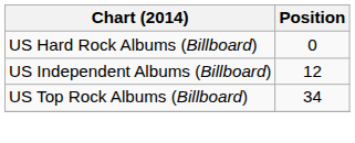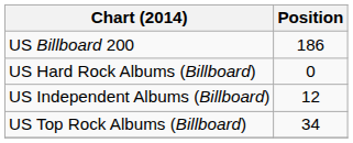 <table class="wikitable">
 <tr>
 <th>Chart (2014)</th>
 <th>Position</th>
+</tr>
+<tr>
+<td>US <em>Billboard</em> 200</td>
+<td style="text-align:center;">186</td>
 </tr>
 <tr>
 <td>US Hard Rock Albums (<em>Billboard</em>)</td>
 <td style="text-align:center;">0</td>
 </tr>
 <tr>
 <td>US Independent Albums (<em>Billboard</em>)</td>
 <td style="text-align:center;">12</td>
 </tr>
 <tr>
 <td>US Top Rock Albums (<em>Billboard</em>)</td>
 <td style="text-align:center;">34</td>
 </tr>
 <tr>
 </tr>
 </table>
